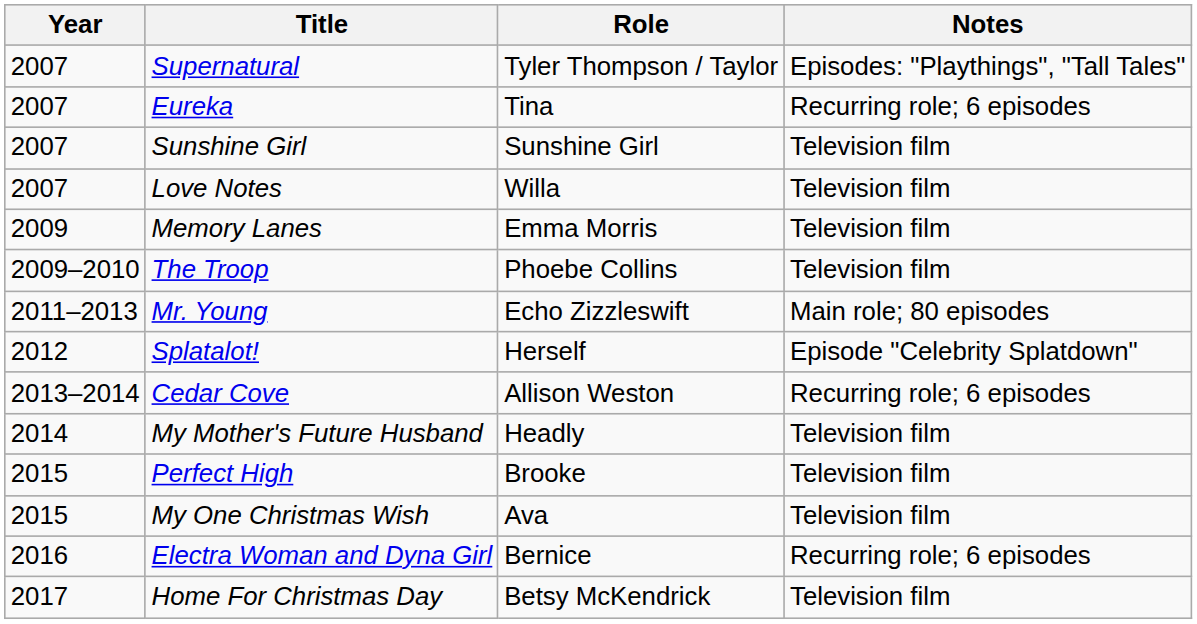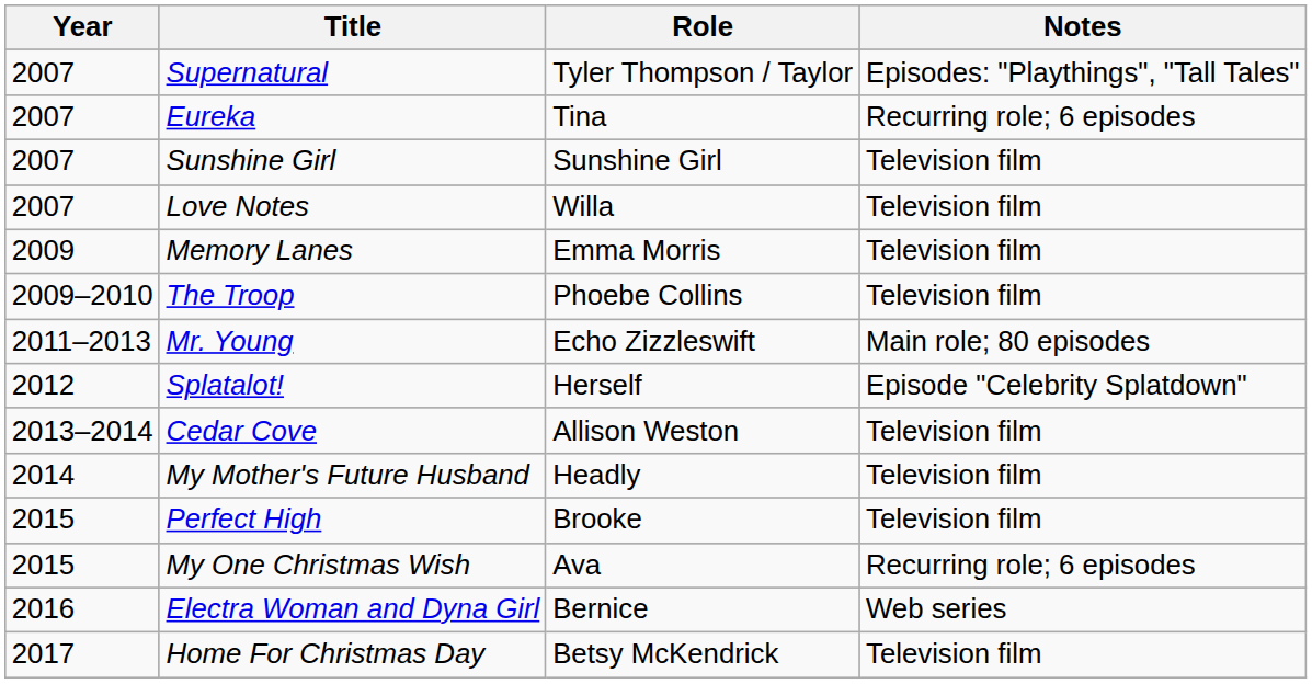 <table class="wikitable sortable">
 <tr>
 <th>Year</th>
 <th>Title</th>
 <th>Role</th>
 <th class="unsortable">Notes</th>
 </tr>
 <tr>
 <td>2007</td>
 <td><em><a href='#'>Supernatural</a></em></td>
 <td>Tyler Thompson / Taylor</td>
 <td>Episodes: "Playthings", "Tall Tales"</td>
 </tr>
 <tr>
 <td>2007</td>
 <td><em><a href='#'>Eureka</a></em></td>
 <td>Tina</td>
 <td>Recurring role; 6 episodes</td>
 </tr>
 <tr>
 <td>2007</td>
 <td><em>Sunshine Girl </em></td>
 <td>Sunshine Girl</td>
 <td>Television film</td>
 </tr>
 <tr>
 <td>2007</td>
 <td><em>Love Notes</em></td>
 <td>Willa</td>
 <td>Television film</td>
 </tr>
 <tr>
 <td>2009</td>
 <td><em>Memory Lanes</em></td>
 <td>Emma Morris</td>
 <td>Television film</td>
 </tr>
 <tr>
 <td>2009–2010</td>
 <td data-sort-value="Troop, The"><em><a href='#'>The Troop</a></em></td>
 <td>Phoebe Collins</td>
 <td>Television film</td>
 </tr>
 <tr>
 <td>2011–2013</td>
 <td><em><a href='#'>Mr. Young</a></em></td>
 <td>Echo Zizzleswift</td>
 <td>Main role; 80 episodes</td>
 </tr>
 <tr>
 <td>2012</td>
 <td><em><a href='#'>Splatalot!</a></em></td>
 <td>Herself</td>
 <td>Episode "Celebrity Splatdown"</td>
 </tr>
 <tr>
 <td>2013–2014</td>
 <td><em><a href='#'>Cedar Cove</a></em></td>
 <td>Allison Weston</td>
-<td>Recurring role; 6 episodes</td>
+<td>Television film </td>
 </tr>
 <tr>
 <td>2014</td>
 <td><em>My Mother's Future Husband</em></td>
 <td>Headly</td>
 <td>Television film</td>
 </tr>
 <tr>
 <td>2015</td>
 <td><em><a href='#'>Perfect High</a></em></td>
 <td>Brooke</td>
 <td>Television film</td>
 </tr>
 <tr>
 <td>2015</td>
 <td><em>My One Christmas Wish</em></td>
 <td>Ava</td>
-<td>Television film </td>
+<td>Recurring role; 6 episodes</td>
 </tr>
 <tr>
 <td>2016</td>
 <td><em><a href='#'>Electra Woman and Dyna Girl</a></em></td>
 <td>Bernice</td>
-<td>Recurring role; 6 episodes</td>
+<td>Web series</td>
 </tr>
 <tr>
 <td>2017</td>
 <td><em>Home For Christmas Day</em></td>
 <td>Betsy McKendrick</td>
 <td>Television film </td>
 </tr>
 </table>
